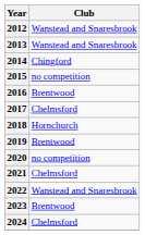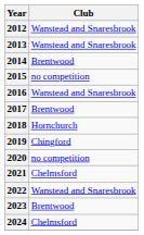 <table class="wikitable" style="font-size:85%">
 <tr>
 <th>Year</th>
 <th>Club</th>
 </tr>
 <tr>
 <th scope="row">2012</th>
 <td><a href='#'>Wanstead and Snaresbrook</a></td>
 </tr>
 <tr>
 <th scope="row">2013</th>
 <td><a href='#'>Wanstead and Snaresbrook</a></td>
 </tr>
 <tr>
 <th scope="row">2014</th>
-<td><a href='#'>Chingford</a></td>
+<td><a href='#'>Brentwood</a></td>
 </tr>
 <tr>
 <th scope="row">2015</th>
 <td><a href='#'>no competition</a></td>
 </tr>
 <tr>
 <th scope="row">2016</th>
-<td><a href='#'>Brentwood</a></td>
+<td><a href='#'>Wanstead and Snaresbrook</a></td>
 </tr>
 <tr>
 <th scope="row">2017</th>
-<td><a href='#'>Chelmsford</a></td>
+<td><a href='#'>Brentwood</a></td>
 </tr>
 <tr>
 <th scope="row">2018</th>
 <td><a href='#'>Hornchurch</a></td>
 </tr>
 <tr>
 <th scope="row">2019</th>
-<td><a href='#'>Brentwood</a></td>
+<td><a href='#'>Chingford</a></td>
 </tr>
 <tr>
 <th scope="row">2020</th>
 <td><a href='#'>no competition</a></td>
 </tr>
 <tr>
 <th scope="row">2021</th>
 <td><a href='#'>Chelmsford</a></td>
 </tr>
 <tr>
 <th scope="row">2022</th>
 <td><a href='#'>Wanstead and Snaresbrook</a></td>
 </tr>
 <tr>
 <th scope="row">2023</th>
 <td><a href='#'>Brentwood</a></td>
 </tr>
 <tr>
 <th scope="row">2024</th>
 <td><a href='#'>Chelmsford</a></td>
 </tr>
 <tr>
 </tr>
 </table>
